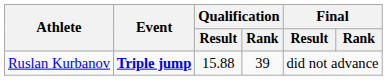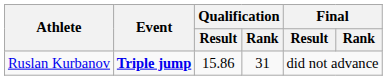 <table class=wikitable style=font-size:90%>
 <tr>
 <th rowspan=2>Athlete</th>
 <th rowspan=2>Event</th>
 <th colspan=2>Qualification</th>
 <th colspan=2>Final</th>
 </tr>
 <tr style=font-size:95%>
 <th>Result</th>
 <th>Rank</th>
 <th>Result</th>
 <th>Rank</th>
 </tr>
 <tr align=center>
 <td align=left><a href='#'>Ruslan Kurbanov</a></td>
 <td align=left><strong><a href='#'>Triple jump</a></strong></td>
-<td>15.88</td>
-<td>39</td>
+<td>15.86</td>
+<td>31</td>
 <td colspan=2>did not advance</td>
 </tr>
 </table>
